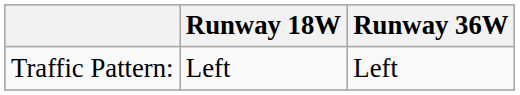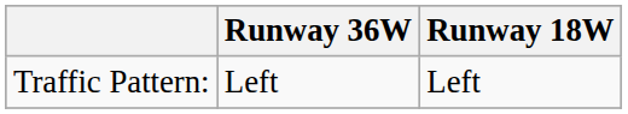 <table class="wikitable">
 <tr>
 <th></th>
+<th>Runway 36W</th>
 <th>Runway 18W</th>
-<th>Runway 36W</th>
 </tr>
 <tr>
 <td>Traffic Pattern:</td>
 <td>Left</td>
 <td>Left</td>
 </tr>
 </table>
